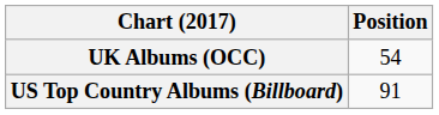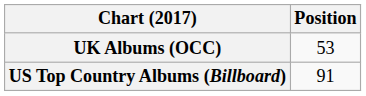 <table class="wikitable sortable plainrowheaders" style="text-align:center">
 <tr>
 <th scope="col">Chart (2017)</th>
 <th scope="col">Position</th>
 </tr>
 <tr>
 <th scope="row">UK Albums (OCC)</th>
-<td>54</td>
+<td>53</td>
 </tr>
 <tr>
 <th scope="row">US Top Country Albums (<em>Billboard</em>)</th>
 <td>91</td>
 </tr>
 </table>
